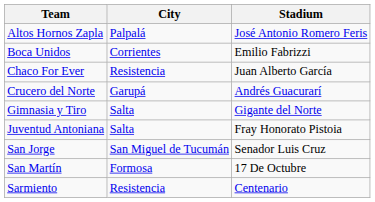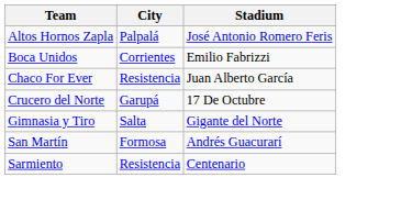 <table class="wikitable sortable">
 <tr>
 <th>Team</th>
 <th>City</th>
 <th>Stadium</th>
 </tr>
 <tr>
 <td> <a href='#'>Altos Hornos Zapla</a></td>
 <td><a href='#'>Palpalá</a></td>
 <td><a href='#'>José Antonio Romero Feris</a></td>
 </tr>
 <tr>
 <td> <a href='#'>Boca Unidos</a></td>
 <td><a href='#'>Corrientes</a></td>
 <td>Emilio Fabrizzi</td>
 </tr>
 <tr>
 <td> <a href='#'>Chaco For Ever</a></td>
 <td><a href='#'>Resistencia</a></td>
 <td>Juan Alberto García</td>
 </tr>
 <tr>
 <td> <a href='#'>Crucero del Norte</a></td>
 <td><a href='#'>Garupá</a></td>
-<td><a href='#'>Andrés Guacurarí</a></td>
+<td>17 De Octubre</td>
 </tr>
 <tr>
 <td> <a href='#'>Gimnasia y Tiro</a></td>
 <td><a href='#'>Salta</a></td>
 <td><a href='#'>Gigante del Norte</a></td>
 </tr>
 <tr>
-<td> <a href='#'>Juventud Antoniana</a></td>
-<td><a href='#'>Salta</a></td>
-<td>Fray Honorato Pistoia</td>
-</tr>
-<tr>
-<td> <a href='#'>San Jorge</a></td>
-<td><a href='#'>San Miguel de Tucumán</a></td>
-<td>Senador Luis Cruz</td>
-</tr>
-<tr>
 <td> <a href='#'>San Martín</a></td>
 <td><a href='#'>Formosa</a></td>
-<td>17 De Octubre</td>
+<td><a href='#'>Andrés Guacurarí</a></td>
 </tr>
 <tr>
 <td> <a href='#'>Sarmiento</a></td>
 <td><a href='#'>Resistencia</a></td>
 <td><a href='#'>Centenario</a></td>
 </tr>
 </table>
